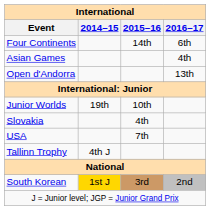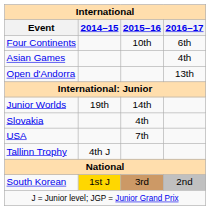 <table class="wikitable" style="text-align:center">
 <tr>
 <th style="background-color: #ffdead; " colspan=4 align=center>International</th>
 </tr>
 <tr>
 <th>Event</th>
 <th><a href='#'>2014–15</a></th>
 <th><a href='#'>2015–16</a></th>
 <th><a href='#'>2016–17</a></th>
 </tr>
 <tr>
 <td align=left><a href='#'>Four Continents</a></td>
 <td></td>
-<td>14th</td>
+<td>10th</td>
 <td>6th</td>
 </tr>
 <tr>
 <td align=left><a href='#'>Asian Games</a></td>
 <td></td>
 <td></td>
 <td>4th</td>
 </tr>
 <tr>
 <td align=left><a href='#'>Open d'Andorra</a></td>
 <td></td>
 <td></td>
 <td>13th</td>
 </tr>
 <tr>
 <th style="background-color: #ffdead; " colspan=4 align=center>International: Junior</th>
 </tr>
 <tr>
 <td align=left><a href='#'>Junior Worlds</a></td>
 <td>19th</td>
-<td>10th</td>
+<td>14th</td>
 <td></td>
 </tr>
 <tr>
 <td align=left> <a href='#'>Slovakia</a></td>
 <td></td>
 <td>4th</td>
 <td></td>
 </tr>
 <tr>
 <td align=left> <a href='#'>USA</a></td>
 <td></td>
 <td>7th</td>
 <td></td>
 </tr>
 <tr>
 <td align=left><a href='#'>Tallinn Trophy</a></td>
 <td>4th J</td>
 <td></td>
 <td></td>
 </tr>
 <tr>
 <th style="background-color: #ffdead; " colspan=4 align=center>National</th>
 </tr>
 <tr>
 <td align=left><a href='#'>South Korean</a></td>
 <td bgcolor=gold>1st J</td>
 <td bgcolor=cc9966>3rd</td>
 <td bgcolor=silver>2nd</td>
 </tr>
 <tr>
 <td colspan=4 align=center><small> J = Junior level; JGP = <a href='#'>Junior Grand Prix</a> </small></td>
 </tr>
 </table>
